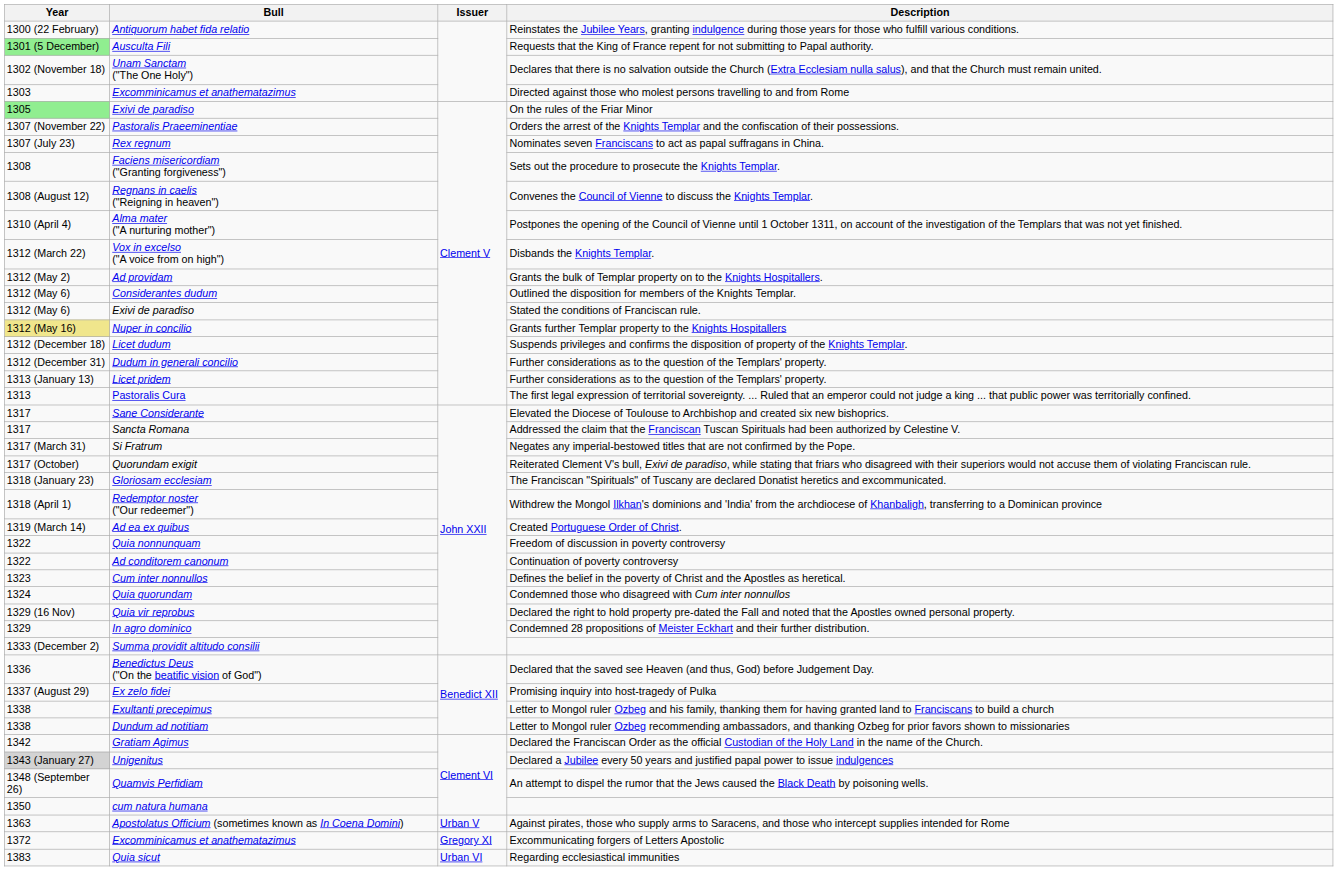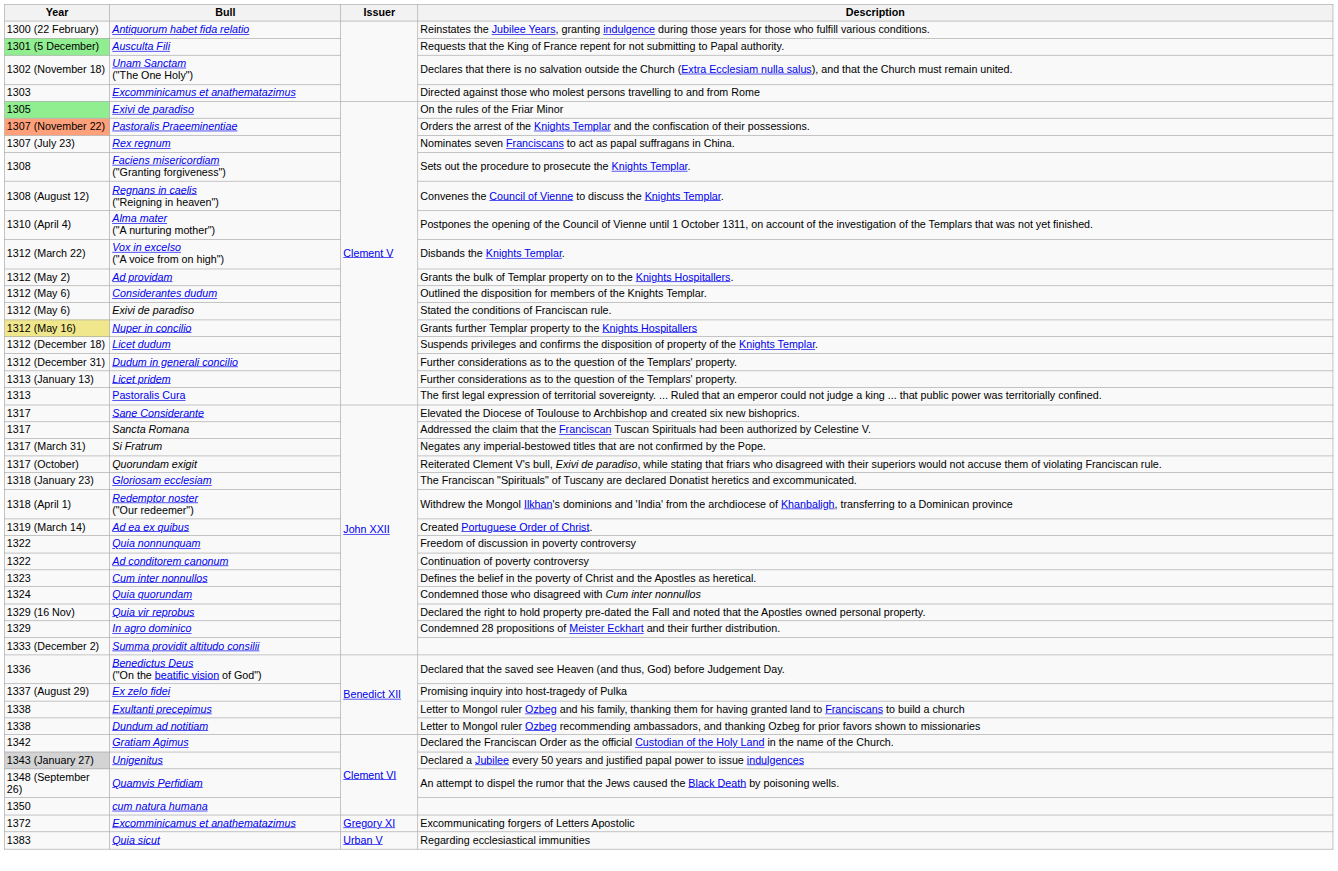 <table class="wikitable" style="width:100%;">
 <tr>
 <th width="150">Year</th>
 <th>Bull</th>
 <th>Issuer</th>
 <th>Description</th>
 </tr>
 <tr>
 <td>1300 (22 February)</td>
 <td><em><a href='#'>Antiquorum habet fida relatio</a></em></td>
 <td rowspan=4></td>
 <td>Reinstates the <a href='#'>Jubilee Years</a>, granting <a href='#'>indulgence</a> during those years for those who fulfill various conditions.</td>
 </tr>
 <tr>
 <td style="background: lightgreen;">1301 (5 December)</td>
 <td><em><a href='#'>Ausculta Fili</a></em></td>
 <td>Requests that the King of France repent for not submitting to Papal authority.</td>
 </tr>
 <tr>
 <td>1302 (November 18)</td>
 <td><em><a href='#'>Unam Sanctam</a></em><br>("The One Holy")</td>
 <td>Declares that there is no salvation outside the Church (<a href='#'>Extra Ecclesiam nulla salus</a>), and that the Church must remain united.</td>
 </tr>
 <tr>
 <td>1303</td>
 <td><em><a href='#'>Excomminicamus et anathematazimus</a></em></td>
 <td>Directed against those who molest persons travelling to and from Rome</td>
 </tr>
 <tr>
 <td style="background: lightgreen;">1305</td>
 <td><em><a href='#'>Exivi de paradiso</a></em></td>
 <td rowspan=15><a href='#'>Clement V</a></td>
 <td>On the rules of the Friar Minor</td>
 </tr>
 <tr>
-<td>1307 (November 22)</td>
+<td style="background: lightsalmon;">1307 (November 22)</td>
 <td><em><a href='#'>Pastoralis Praeeminentiae</a></em></td>
 <td>Orders the arrest of the <a href='#'>Knights Templar</a> and the confiscation of their possessions.</td>
 </tr>
 <tr>
 <td>1307 (July 23)</td>
 <td><em><a href='#'>Rex regnum</a></em></td>
 <td>Nominates seven <a href='#'>Franciscans</a> to act as papal suffragans in China.</td>
 </tr>
 <tr>
 <td>1308</td>
 <td><em><a href='#'>Faciens misericordiam</a></em><br>("Granting forgiveness")</td>
 <td>Sets out the procedure to prosecute the <a href='#'>Knights Templar</a>.</td>
 </tr>
 <tr>
 <td>1308 (August 12)</td>
 <td><em><a href='#'>Regnans in caelis</a></em><br>("Reigning in heaven")</td>
 <td>Convenes the <a href='#'>Council of Vienne</a> to discuss the <a href='#'>Knights Templar</a>.</td>
 </tr>
 <tr>
 <td>1310 (April 4)</td>
 <td><em><a href='#'>Alma mater</a></em><br>("A nurturing mother")</td>
 <td>Postpones the opening of the Council of Vienne until 1 October 1311, on account of the investigation of the Templars that was not yet finished.</td>
 </tr>
 <tr>
 <td>1312 (March 22)</td>
 <td><em><a href='#'>Vox in excelso</a></em><br>("A voice from on high")</td>
 <td>Disbands the <a href='#'>Knights Templar</a>.</td>
 </tr>
 <tr>
 <td>1312 (May 2)</td>
 <td><em><a href='#'>Ad providam</a></em></td>
 <td>Grants the bulk of Templar property on to the <a href='#'>Knights Hospitallers</a>.</td>
 </tr>
 <tr>
 <td>1312 (May 6)</td>
 <td><em><a href='#'>Considerantes dudum</a></em></td>
 <td>Outlined the disposition for members of the Knights Templar.</td>
 </tr>
 <tr>
 <td>1312 (May 6)</td>
 <td><em>Exivi de paradiso</em></td>
 <td>Stated the conditions of Franciscan rule.</td>
 </tr>
 <tr>
 <td style="background: khaki;">1312 (May 16)</td>
 <td><em><a href='#'>Nuper in concilio</a></em></td>
 <td>Grants further Templar property to the <a href='#'>Knights Hospitallers</a></td>
 </tr>
 <tr>
 <td>1312 (December 18)</td>
 <td><em><a href='#'>Licet dudum</a></em></td>
 <td>Suspends privileges and confirms the disposition of property of the <a href='#'>Knights Templar</a>.</td>
 </tr>
 <tr>
 <td>1312 (December 31)</td>
 <td><em><a href='#'>Dudum in generali concilio</a></em></td>
 <td>Further considerations as to the question of the Templars' property.</td>
 </tr>
 <tr>
 <td>1313 (January 13)</td>
 <td><em><a href='#'>Licet pridem</a></em></td>
 <td>Further considerations as to the question of the Templars' property.</td>
 </tr>
 <tr>
 <td>1313</td>
 <td><a href='#'>Pastoralis Cura</a></td>
 <td>The first legal expression of territorial sovereignty. ... Ruled that an emperor could not judge a king ... that public power was territorially confined.</td>
 </tr>
 <tr>
 <td>1317</td>
 <td><em><a href='#'>Sane Considerante</a></em></td>
 <td rowspan="14"><a href='#'>John XXII</a></td>
 <td>Elevated the Diocese of Toulouse to Archbishop and created six new bishoprics.</td>
 </tr>
 <tr>
 <td>1317</td>
 <td><em>Sancta Romana</em></td>
 <td>Addressed the claim that the <a href='#'>Franciscan</a> Tuscan Spirituals had been authorized by Celestine V.</td>
 </tr>
 <tr>
 <td>1317 (March 31)</td>
 <td><em>Si Fratrum</em></td>
 <td>Negates any imperial-bestowed titles that are not confirmed by the Pope.</td>
 </tr>
 <tr>
 <td>1317 (October)</td>
 <td><em>Quorundam exigit</em></td>
 <td>Reiterated Clement V's bull, <em>Exivi de paradiso</em>, while stating that friars who disagreed with their superiors would not accuse them of violating Franciscan rule.</td>
 </tr>
 <tr>
 <td>1318 (January 23)</td>
 <td><em><a href='#'>Gloriosam ecclesiam</a></em></td>
 <td>The Franciscan "Spirituals" of Tuscany are declared Donatist heretics and excommunicated.</td>
 </tr>
 <tr>
 <td>1318 (April 1)</td>
 <td><em><a href='#'>Redemptor noster</a></em><br>("Our redeemer")</td>
 <td>Withdrew the Mongol <a href='#'>Ilkhan</a>'s dominions and 'India' from the archdiocese of <a href='#'>Khanbaligh</a>, transferring to a Dominican province</td>
 </tr>
 <tr>
 <td>1319 (March 14)</td>
 <td><em><a href='#'>Ad ea ex quibus</a></em></td>
 <td>Created <a href='#'>Portuguese Order of Christ</a>.</td>
 </tr>
 <tr>
 <td>1322</td>
 <td><em><a href='#'>Quia nonnunquam</a></em></td>
 <td>Freedom of discussion in poverty controversy</td>
 </tr>
 <tr>
 <td>1322</td>
 <td><em><a href='#'>Ad conditorem canonum</a></em></td>
 <td>Continuation of poverty controversy</td>
 </tr>
 <tr>
 <td>1323</td>
 <td><em><a href='#'>Cum inter nonnullos</a></em></td>
 <td>Defines the belief in the poverty of Christ and the Apostles as heretical.</td>
 </tr>
 <tr>
 <td>1324</td>
 <td><em><a href='#'>Quia quorundam</a></em></td>
 <td>Condemned those who disagreed with <em>Cum inter nonnullos</em></td>
 </tr>
 <tr>
 <td>1329 (16 Nov)</td>
 <td><em><a href='#'>Quia vir reprobus</a></em></td>
 <td>Declared the right to hold property pre-dated the Fall and noted that the Apostles owned personal property.</td>
 </tr>
 <tr>
 <td>1329</td>
 <td><em><a href='#'>In agro dominico</a></em></td>
 <td>Condemned 28 propositions of <a href='#'>Meister Eckhart</a> and their further distribution.</td>
 </tr>
 <tr>
 <td>1333 (December 2)</td>
 <td><em><a href='#'>Summa providit altitudo consilii</a></em></td>
 <td></td>
 </tr>
 <tr>
 <td>1336</td>
 <td><em><a href='#'>Benedictus Deus</a></em><br>("On the <a href='#'>beatific vision</a> of God")</td>
 <td rowspan=4><a href='#'>Benedict XII</a></td>
 <td>Declared that the saved see Heaven (and thus, God) before Judgement Day.</td>
 </tr>
 <tr>
 <td>1337 (August 29)</td>
 <td><em><a href='#'>Ex zelo fidei</a></em></td>
 <td>Promising inquiry into host-tragedy of Pulka</td>
 </tr>
 <tr>
 <td>1338</td>
 <td><em><a href='#'>Exultanti precepimus</a></em></td>
 <td>Letter to Mongol ruler <a href='#'>Ozbeg</a> and his family, thanking them for having granted land to <a href='#'>Franciscans</a> to build a church</td>
 </tr>
 <tr>
 <td>1338</td>
 <td><em><a href='#'>Dundum ad notitiam</a></em></td>
 <td>Letter to Mongol ruler <a href='#'>Ozbeg</a> recommending ambassadors, and thanking Ozbeg for prior favors shown to missionaries</td>
 </tr>
 <tr>
 <td>1342</td>
 <td><em><a href='#'>Gratiam Agimus</a></em></td>
 <td rowspan="4"><a href='#'>Clement VI</a></td>
 <td>Declared the Franciscan Order as the official <a href='#'>Custodian of the Holy Land</a> in the name of the Church.</td>
 </tr>
 <tr>
 <td style="background: lightgrey;">1343 (January 27)</td>
 <td><em><a href='#'>Unigenitus</a></em></td>
 <td>Declared a <a href='#'>Jubilee</a> every 50 years and justified papal power to issue <a href='#'>indulgences</a></td>
 </tr>
 <tr>
 <td>1348 (September 26)</td>
 <td><em><a href='#'>Quamvis Perfidiam</a></em></td>
 <td>An attempt to dispel the rumor that the Jews caused the <a href='#'>Black Death</a> by poisoning wells.</td>
 </tr>
 <tr>
 <td>1350</td>
 <td><em><a href='#'>cum natura humana</a></em></td>
 <td></td>
 </tr>
 <tr>
-<td>1363</td>
-<td><em><a href='#'>Apostolatus Officium</a></em> (sometimes known as <em><a href='#'>In Coena Domini</a></em>)</td>
-<td><a href='#'>Urban V</a></td>
-<td>Against pirates, those who supply arms to Saracens, and those who intercept supplies intended for Rome</td>
-</tr>
-<tr>
 <td>1372</td>
 <td><em><a href='#'>Excomminicamus et anathematazimus</a></em></td>
 <td><a href='#'>Gregory XI</a></td>
 <td>Excommunicating forgers of Letters Apostolic</td>
 </tr>
 <tr>
 <td>1383</td>
 <td><em><a href='#'>Quia sicut</a></em></td>
-<td><a href='#'>Urban VI</a></td>
+<td><a href='#'>Urban V</a></td>
 <td>Regarding ecclesiastical immunities</td>
 </tr>
 </table>
